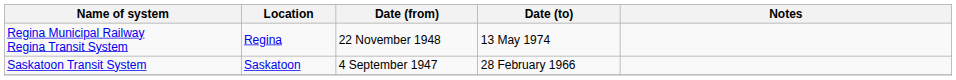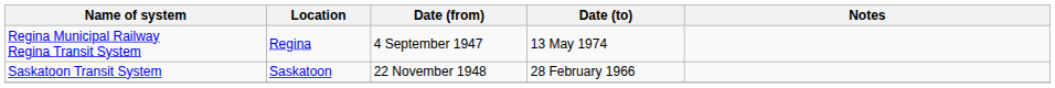 <table class="wikitable" width=100%>
 <tr>
 <th width=25%>Name of system</th>
 <th width=10%>Location</th>
 <th width=15%>Date (from)</th>
 <th width=15%>Date (to)</th>
 <th width=35%>Notes</th>
 </tr>
 <tr>
 <td><a href='#'>Regina Municipal Railway<br>Regina Transit System</a></td>
 <td><a href='#'>Regina</a></td>
-<td>22 November 1948 </td>
+<td>4 September 1947 </td>
 <td>13 May 1974 </td>
 <td> </td>
 </tr>
 <tr>
 <td><a href='#'>Saskatoon Transit System</a></td>
 <td><a href='#'>Saskatoon</a></td>
-<td>4 September 1947 </td>
+<td>22 November 1948 </td>
 <td>28 February 1966 </td>
 <td> </td>
 </tr>
 <tr>
 </tr>
 </table>
